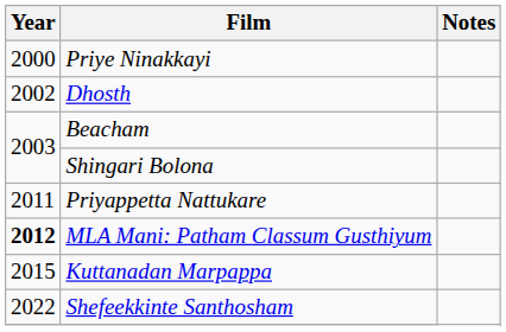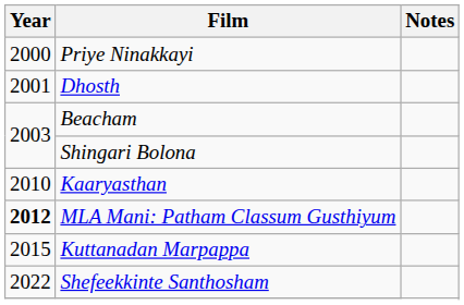 <table class="wikitable">
 <tr>
 <th>Year</th>
 <th>Film</th>
 <th>Notes</th>
 </tr>
 <tr>
 <td>2000</td>
 <td><em>Priye Ninakkayi</em></td>
 <td></td>
 </tr>
 <tr>
-<td>2002</td>
+<td>2001</td>
 <td><em><a href='#'>Dhosth</a></em></td>
 <td></td>
 </tr>
 <tr>
 <td rowspan="2">2003</td>
 <td><em>Beacham</em></td>
 <td></td>
 </tr>
 <tr>
 <td><em>Shingari Bolona</em></td>
 <td></td>
 </tr>
 <tr>
-<td>2011</td>
-<td><em>Priyappetta Nattukare</em></td>
+<td>2010</td>
+<td><em><a href='#'>Kaaryasthan</a></em></td>
 <td></td>
 </tr>
 <tr>
 <td><strong>2012</strong></td>
 <td><em><a href='#'>MLA Mani: Patham Classum Gusthiyum</a></em></td>
 <td></td>
 </tr>
 <tr>
 <td>2015</td>
 <td><em><a href='#'>Kuttanadan Marpappa</a></em></td>
 <td></td>
 </tr>
 <tr>
 <td>2022</td>
 <td><em><a href='#'>Shefeekkinte Santhosham</a></em></td>
 </tr>
 <tr>
 </tr>
 </table>
